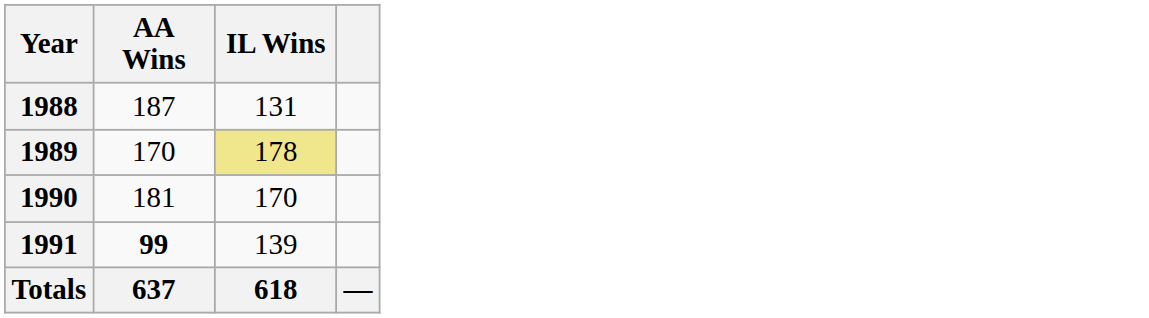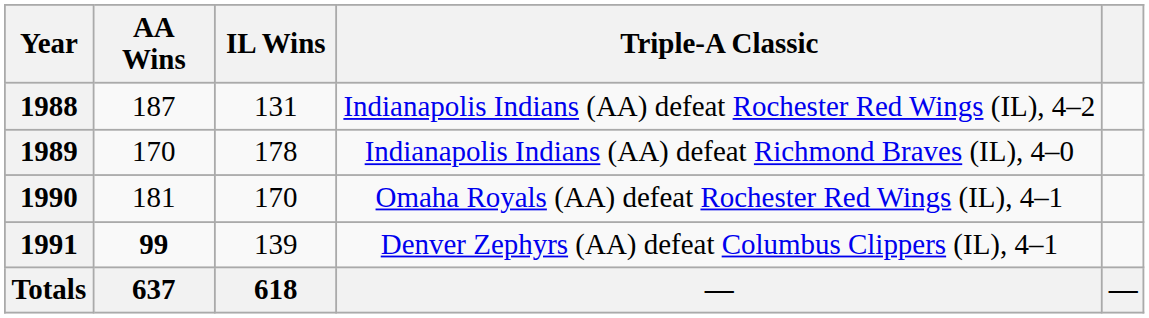 <table class="sortable wikitable plainrowheaders" style="text-align:center;">
 <tr>
 <th scope="col">Year</th>
 <th scope="col" width="60px">AA Wins</th>
 <th scope="col" width="60px">IL Wins</th>
+<th scope="col">Triple-A Classic</th>
 <th scope="col" class="unsortable"></th>
 </tr>
 <tr>
 <th scope="row" style="text-align:center">1988</th>
 <td>187</td>
 <td>131</td>
+<td><a href='#'>Indianapolis Indians</a> (AA) defeat <a href='#'>Rochester Red Wings</a> (IL), 4–2</td>
 <td></td>
 </tr>
 <tr>
 <th scope="row" style="text-align:center">1989</th>
 <td>170</td>
-<td style="background: khaki;">178</td>
+<td>178</td>
+<td><a href='#'>Indianapolis Indians</a> (AA) defeat <a href='#'>Richmond Braves</a> (IL), 4–0</td>
 <td></td>
 </tr>
 <tr>
 <th scope="row" style="text-align:center">1990</th>
 <td>181</td>
 <td>170</td>
+<td><a href='#'>Omaha Royals</a> (AA) defeat <a href='#'>Rochester Red Wings</a> (IL), 4–1</td>
 <td></td>
 </tr>
 <tr>
 <th scope="row" style="text-align:center">1991</th>
 <td><strong>99</strong></td>
 <td>139</td>
+<td><a href='#'>Denver Zephyrs</a> (AA) defeat <a href='#'>Columbus Clippers</a> (IL), 4–1</td>
 <td></td>
 </tr>
 <tr class="sortbottom">
 <th scope="row" style="text-align:center"><strong>Totals</strong></th>
 <th>637</th>
 <th>618</th>
 <th>—</th>
+<th>—</th>
 </tr>
 </table>
